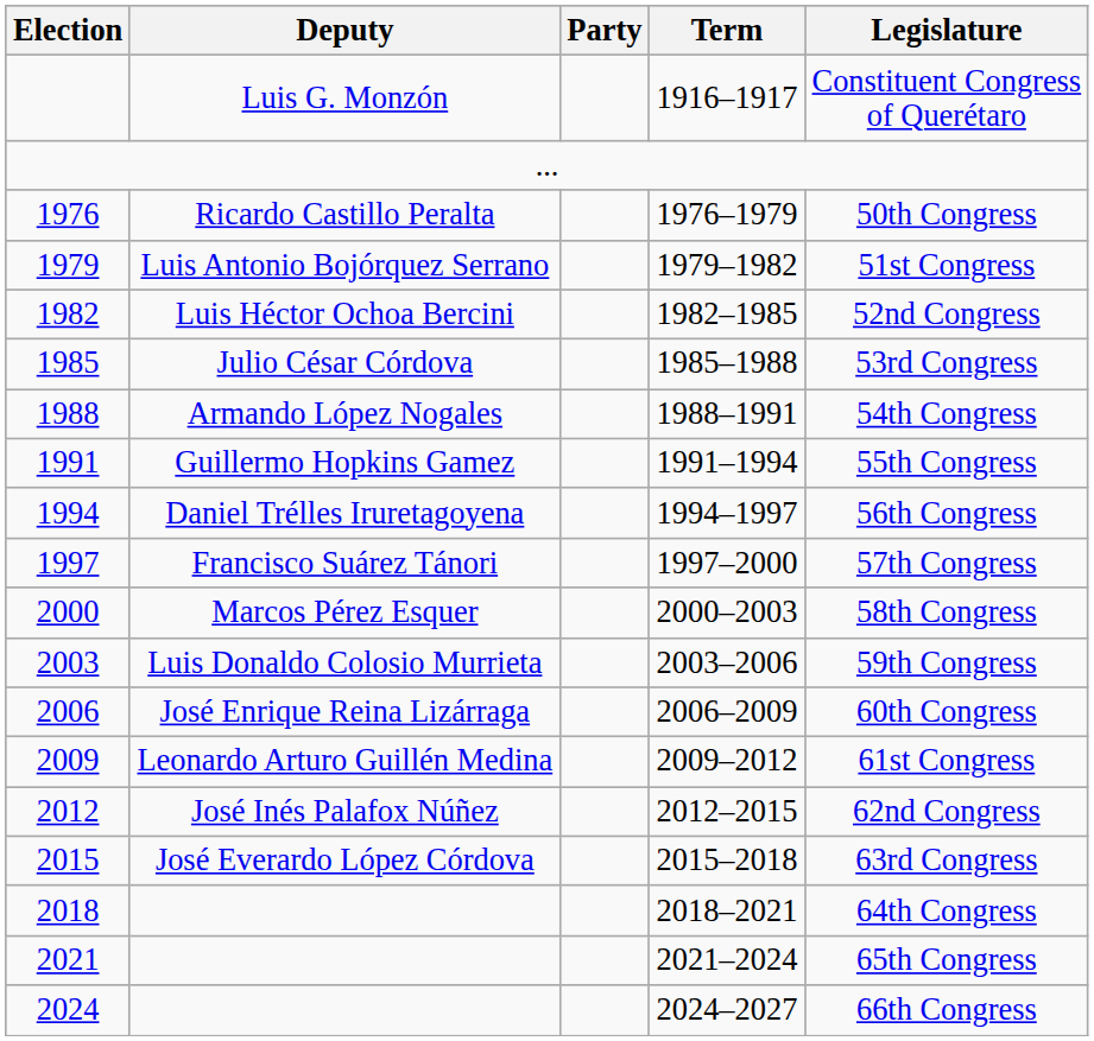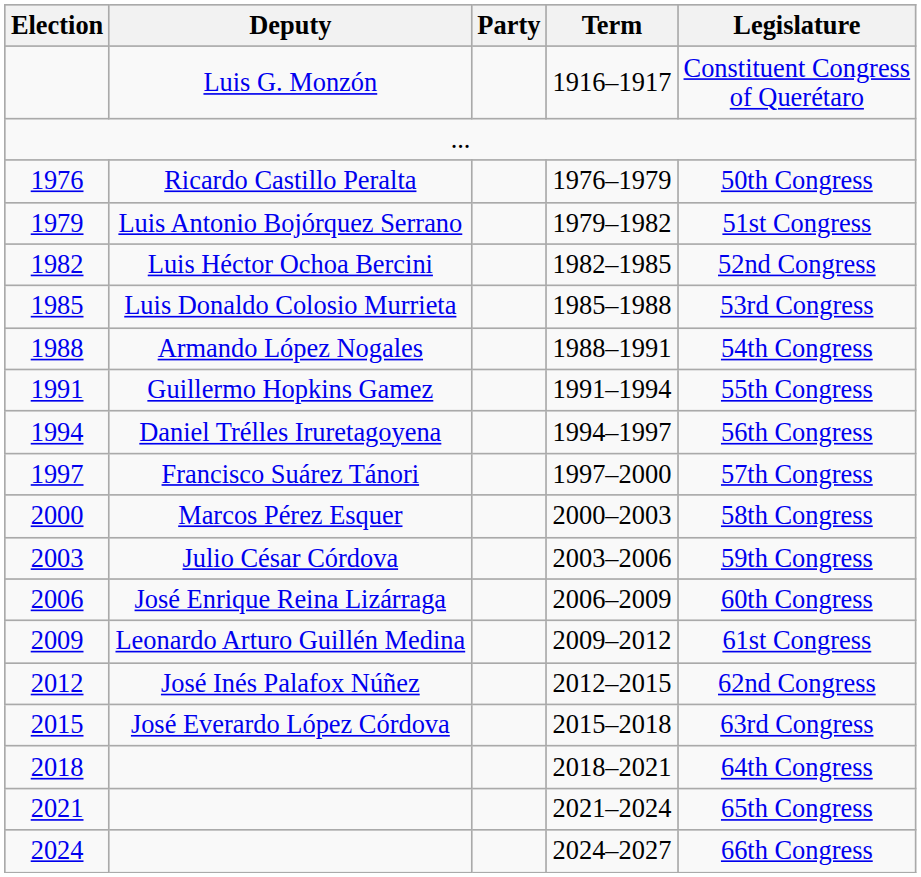 <table class="wikitable sortable" style="text-align: center">
 <tr>
 <th>Election</th>
 <th class="unsortable">Deputy</th>
 <th class="unsortable">Party</th>
 <th class="unsortable">Term</th>
 <th class="unsortable">Legislature</th>
 </tr>
 <tr>
 <td></td>
 <td><a href='#'>Luis G. Monzón</a></td>
 <td></td>
 <td>1916–1917</td>
 <td><a href='#'>Constituent Congress<br>of Querétaro</a></td>
 </tr>
 <tr>
 <td colspan=5>...</td>
 </tr>
 <tr>
 <td><a href='#'>1976</a></td>
 <td><a href='#'>Ricardo Castillo Peralta</a></td>
 <td></td>
 <td>1976–1979</td>
 <td><a href='#'>50th Congress</a></td>
 </tr>
 <tr>
 <td><a href='#'>1979</a></td>
 <td><a href='#'>Luis Antonio Bojórquez Serrano</a></td>
 <td></td>
 <td>1979–1982</td>
 <td><a href='#'>51st Congress</a></td>
 </tr>
 <tr>
 <td><a href='#'>1982</a></td>
 <td><a href='#'>Luis Héctor Ochoa Bercini</a></td>
 <td></td>
 <td>1982–1985</td>
 <td><a href='#'>52nd Congress</a></td>
 </tr>
 <tr>
 <td><a href='#'>1985</a></td>
-<td><a href='#'>Julio César Córdova</a></td>
+<td><a href='#'>Luis Donaldo Colosio Murrieta</a></td>
 <td></td>
 <td>1985–1988</td>
 <td><a href='#'>53rd Congress</a></td>
 </tr>
 <tr>
 <td><a href='#'>1988</a></td>
 <td><a href='#'>Armando López Nogales</a></td>
 <td></td>
 <td>1988–1991</td>
 <td><a href='#'>54th Congress</a></td>
 </tr>
 <tr>
 <td><a href='#'>1991</a></td>
 <td><a href='#'>Guillermo Hopkins Gamez</a></td>
 <td></td>
 <td>1991–1994</td>
 <td><a href='#'>55th Congress</a></td>
 </tr>
 <tr>
 <td><a href='#'>1994</a></td>
 <td><a href='#'>Daniel Trélles Iruretagoyena</a></td>
 <td></td>
 <td>1994–1997</td>
 <td><a href='#'>56th Congress</a></td>
 </tr>
 <tr>
 <td><a href='#'>1997</a></td>
 <td><a href='#'>Francisco Suárez Tánori</a></td>
 <td></td>
 <td>1997–2000</td>
 <td><a href='#'>57th Congress</a></td>
 </tr>
 <tr>
 <td><a href='#'>2000</a></td>
 <td><a href='#'>Marcos Pérez Esquer</a></td>
 <td></td>
 <td>2000–2003</td>
 <td><a href='#'>58th Congress</a></td>
 </tr>
 <tr>
 <td><a href='#'>2003</a></td>
-<td><a href='#'>Luis Donaldo Colosio Murrieta</a></td>
+<td><a href='#'>Julio César Córdova</a></td>
 <td></td>
 <td>2003–2006</td>
 <td><a href='#'>59th Congress</a></td>
 </tr>
 <tr>
 <td><a href='#'>2006</a></td>
 <td><a href='#'>José Enrique Reina Lizárraga</a></td>
 <td></td>
 <td>2006–2009</td>
 <td><a href='#'>60th Congress</a></td>
 </tr>
 <tr>
 <td><a href='#'>2009</a></td>
 <td><a href='#'>Leonardo Arturo Guillén Medina</a></td>
 <td></td>
 <td>2009–2012</td>
 <td><a href='#'>61st Congress</a></td>
 </tr>
 <tr>
 <td><a href='#'>2012</a></td>
 <td><a href='#'>José Inés Palafox Núñez</a></td>
 <td></td>
 <td>2012–2015</td>
 <td><a href='#'>62nd Congress</a></td>
 </tr>
 <tr>
 <td><a href='#'>2015</a></td>
 <td><a href='#'>José Everardo López Córdova</a></td>
 <td></td>
 <td>2015–2018</td>
 <td><a href='#'>63rd Congress</a></td>
 </tr>
 <tr>
 <td><a href='#'>2018</a></td>
 <td></td>
 <td></td>
 <td>2018–2021</td>
 <td><a href='#'>64th Congress</a></td>
 </tr>
 <tr>
 <td><a href='#'>2021</a></td>
 <td></td>
 <td></td>
 <td>2021–2024</td>
 <td><a href='#'>65th Congress</a></td>
 </tr>
 <tr>
 <td><a href='#'>2024</a></td>
 <td></td>
 <td></td>
 <td>2024–2027</td>
 <td><a href='#'>66th Congress</a></td>
 </tr>
 </table>
